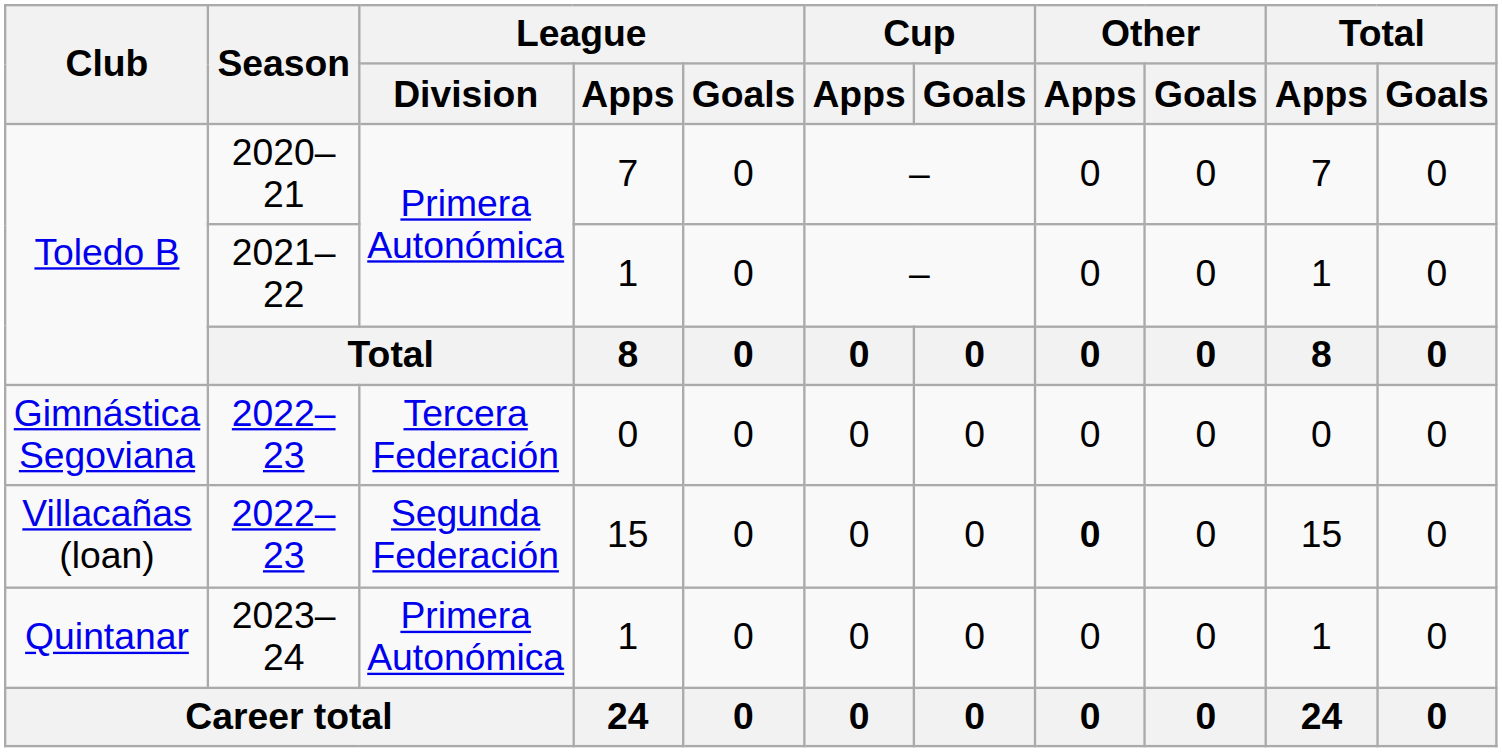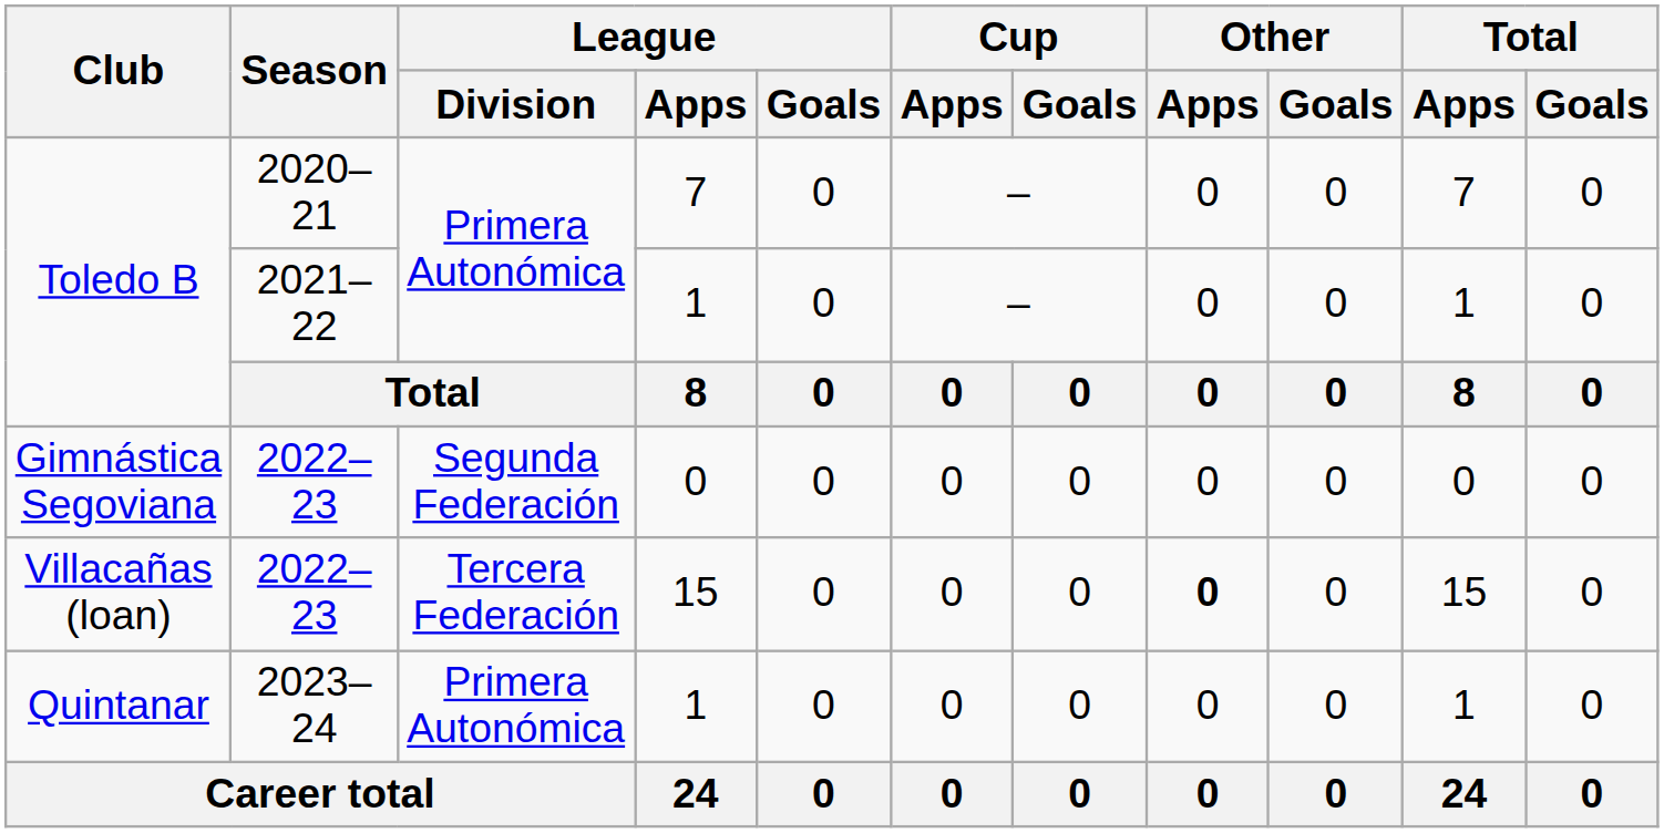 <table class=wikitable style=text-align:center>
 <tr>
 <th rowspan="2">Club</th>
 <th rowspan="2">Season</th>
 <th colspan="3">League</th>
 <th colspan="2">Cup</th>
 <th colspan="2">Other</th>
 <th colspan="2">Total</th>
 </tr>
 <tr>
 <th>Division</th>
 <th>Apps</th>
 <th>Goals</th>
 <th>Apps</th>
 <th>Goals</th>
 <th>Apps</th>
 <th>Goals</th>
 <th>Apps</th>
 <th>Goals</th>
 </tr>
 <tr>
 <td rowspan="3"><a href='#'>Toledo B</a></td>
 <td>2020–21</td>
 <td rowspan="2"><a href='#'>Primera Autonómica</a></td>
 <td>7</td>
 <td>0</td>
 <td colspan="2">–</td>
 <td>0</td>
 <td>0</td>
 <td>7</td>
 <td>0</td>
 </tr>
 <tr>
 <td>2021–22</td>
 <td>1</td>
 <td>0</td>
 <td colspan="2">–</td>
 <td>0</td>
 <td>0</td>
 <td>1</td>
 <td>0</td>
 </tr>
 <tr>
 <th colspan=2>Total</th>
 <th>8</th>
 <th>0</th>
 <th>0</th>
 <th>0</th>
 <th>0</th>
 <th>0</th>
 <th>8</th>
 <th>0</th>
 </tr>
 <tr>
 <td><a href='#'>Gimnástica Segoviana</a></td>
 <td><a href='#'>2022–23</a></td>
-<td><a href='#'>Tercera Federación</a></td>
+<td><a href='#'>Segunda Federación</a></td>
 <td>0</td>
 <td>0</td>
 <td>0</td>
 <td>0</td>
 <td>0</td>
 <td>0</td>
 <td>0</td>
 <td>0</td>
 </tr>
 <tr>
 <td><a href='#'>Villacañas</a> (loan)</td>
 <td><a href='#'>2022–23</a></td>
-<td><a href='#'>Segunda Federación</a></td>
+<td><a href='#'>Tercera Federación</a></td>
 <td>15</td>
 <td>0</td>
 <td>0</td>
 <td>0</td>
 <td><strong>0</strong></td>
 <td>0</td>
 <td>15</td>
 <td>0</td>
 </tr>
 <tr>
 <td><a href='#'>Quintanar</a></td>
 <td>2023–24</td>
 <td><a href='#'>Primera Autonómica</a></td>
 <td>1</td>
 <td>0</td>
 <td>0</td>
 <td>0</td>
 <td>0</td>
 <td>0</td>
 <td>1</td>
 <td>0</td>
 </tr>
 <tr>
 <th colspan=3>Career total</th>
 <th>24</th>
 <th>0</th>
 <th>0</th>
 <th>0</th>
 <th>0</th>
 <th>0</th>
 <th>24</th>
 <th>0</th>
 </tr>
 </table>
